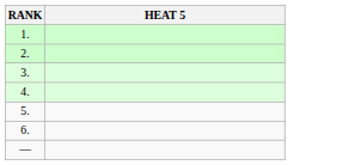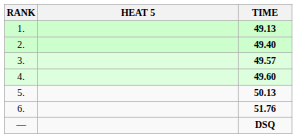 <table class="wikitable" style="border-collapse: collapse; font-size: 90%;">
 <tr>
 <th>RANK</th>
 <th style="width: 20em">HEAT 5</th>
+<th style="width: 5em">TIME</th>
 </tr>
 <tr style="background:#ccffcc;">
 <td align="center">1.</td>
 <td></td>
+<td align="center"><strong>49.13</strong></td>
 </tr>
 <tr style="background:#ccffcc;">
 <td align="center">2.</td>
 <td></td>
+<td align="center"><strong>49.40</strong></td>
 </tr>
 <tr style="background:#ddffdd;">
 <td align="center">3.</td>
 <td></td>
+<td align="center"><strong>49.57</strong></td>
 </tr>
 <tr style="background:#ddffdd;">
 <td align="center">4.</td>
 <td></td>
+<td align="center"><strong>49.60</strong></td>
 </tr>
 <tr>
 <td align="center">5.</td>
 <td></td>
+<td align="center"><strong>50.13</strong></td>
 </tr>
 <tr>
 <td align="center">6.</td>
 <td></td>
+<td align="center"><strong>51.76</strong></td>
 </tr>
 <tr>
 <td align="center">—</td>
 <td></td>
+<td align="center"><strong>DSQ</strong></td>
 </tr>
 </table>
